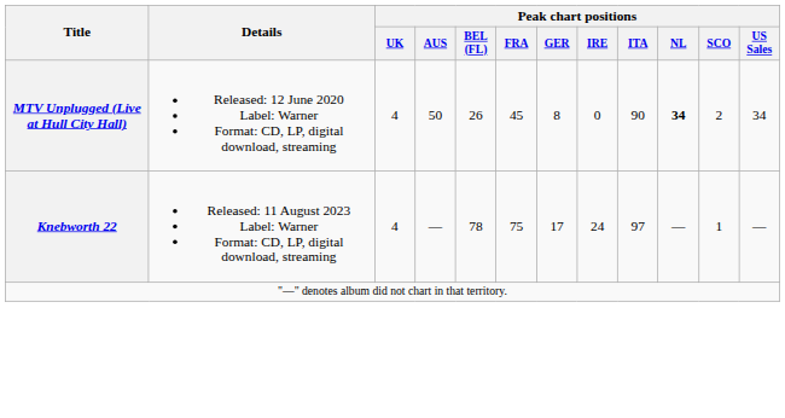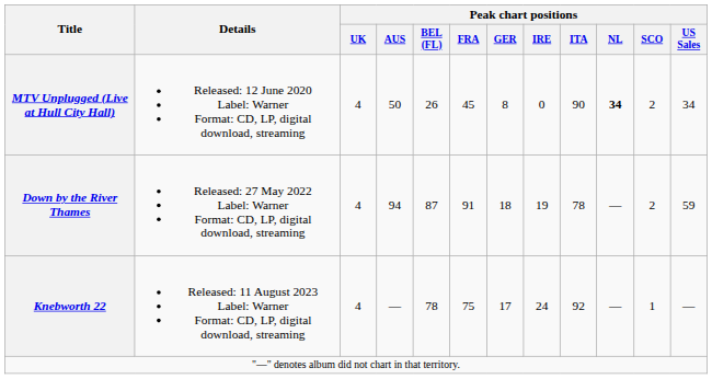 <table class="wikitable plainrowheaders" style="text-align:center;">
 <tr>
 <th scope="col" rowspan="2" style="width:10em;">Title</th>
 <th scope="col" rowspan="2" style="width:16em;">Details</th>
 <th scope="col" colspan="10">Peak chart positions</th>
 </tr>
 <tr>
 <th scope="col" style="width:3em;font-size:85%;"><a href='#'>UK</a><br></th>
 <th scope="col" style="width:3em;font-size:85%;"><a href='#'>AUS</a><br></th>
 <th scope="col" style="width:3em;font-size:85%;"><a href='#'>BEL<br>(FL)</a><br></th>
 <th scope="col" style="width:3em;font-size:85%;"><a href='#'>FRA</a><br></th>
 <th scope="col" style="width:3em;font-size:85%;"><a href='#'>GER</a><br></th>
 <th scope="col" style="width:3em;font-size:85%;"><a href='#'>IRE</a><br></th>
 <th scope="col" style="width:3em;font-size:85%;"><a href='#'>ITA</a><br></th>
 <th scope="col" style="width:3em;font-size:85%;"><a href='#'>NL</a><br></th>
 <th scope="col" style="width:3em;font-size:85%;"><a href='#'>SCO</a><br></th>
 <th scope="col" style="width:3em;font-size:85%;"><a href='#'>US<br>Sales</a><br></th>
 </tr>
 <tr>
 <th scope="row"><em><a href='#'>MTV Unplugged (Live at Hull City Hall)</a></em></th>
 <td><br><ul><li>Released: 12 June 2020</li><li>Label: Warner</li><li>Format: CD, LP, digital download, streaming</li></ul></td>
 <td>4</td>
 <td>50</td>
 <td>26</td>
 <td>45</td>
 <td>8</td>
 <td>0</td>
 <td>90</td>
 <td><strong>34</strong></td>
 <td>2</td>
 <td>34</td>
 </tr>
 <tr>
+<th scope="row"><em><a href='#'>Down by the River Thames</a></em></th>
+<td><br><ul><li>Released: 27 May 2022</li><li>Label: Warner</li><li>Format: CD, LP, digital download, streaming</li></ul></td>
+<td>4</td>
+<td>94</td>
+<td>87</td>
+<td>91</td>
+<td>18</td>
+<td>19</td>
+<td>78</td>
+<td>—</td>
+<td>2</td>
+<td>59</td>
+</tr>
+<tr>
 <th scope="row"><em><a href='#'>Knebworth 22</a></em></th>
 <td><br><ul><li>Released: 11 August 2023</li><li>Label: Warner</li><li>Format: CD, LP, digital download, streaming</li></ul></td>
 <td>4</td>
 <td>—</td>
 <td>78</td>
 <td>75<br></td>
 <td>17</td>
 <td>24<br></td>
-<td>97<br></td>
+<td>92<br></td>
 <td>—</td>
 <td>1</td>
 <td>—</td>
 </tr>
 <tr>
 <td colspan="12" style="font-size:85%">"—" denotes album did not chart in that territory.</td>
 </tr>
 </table>
